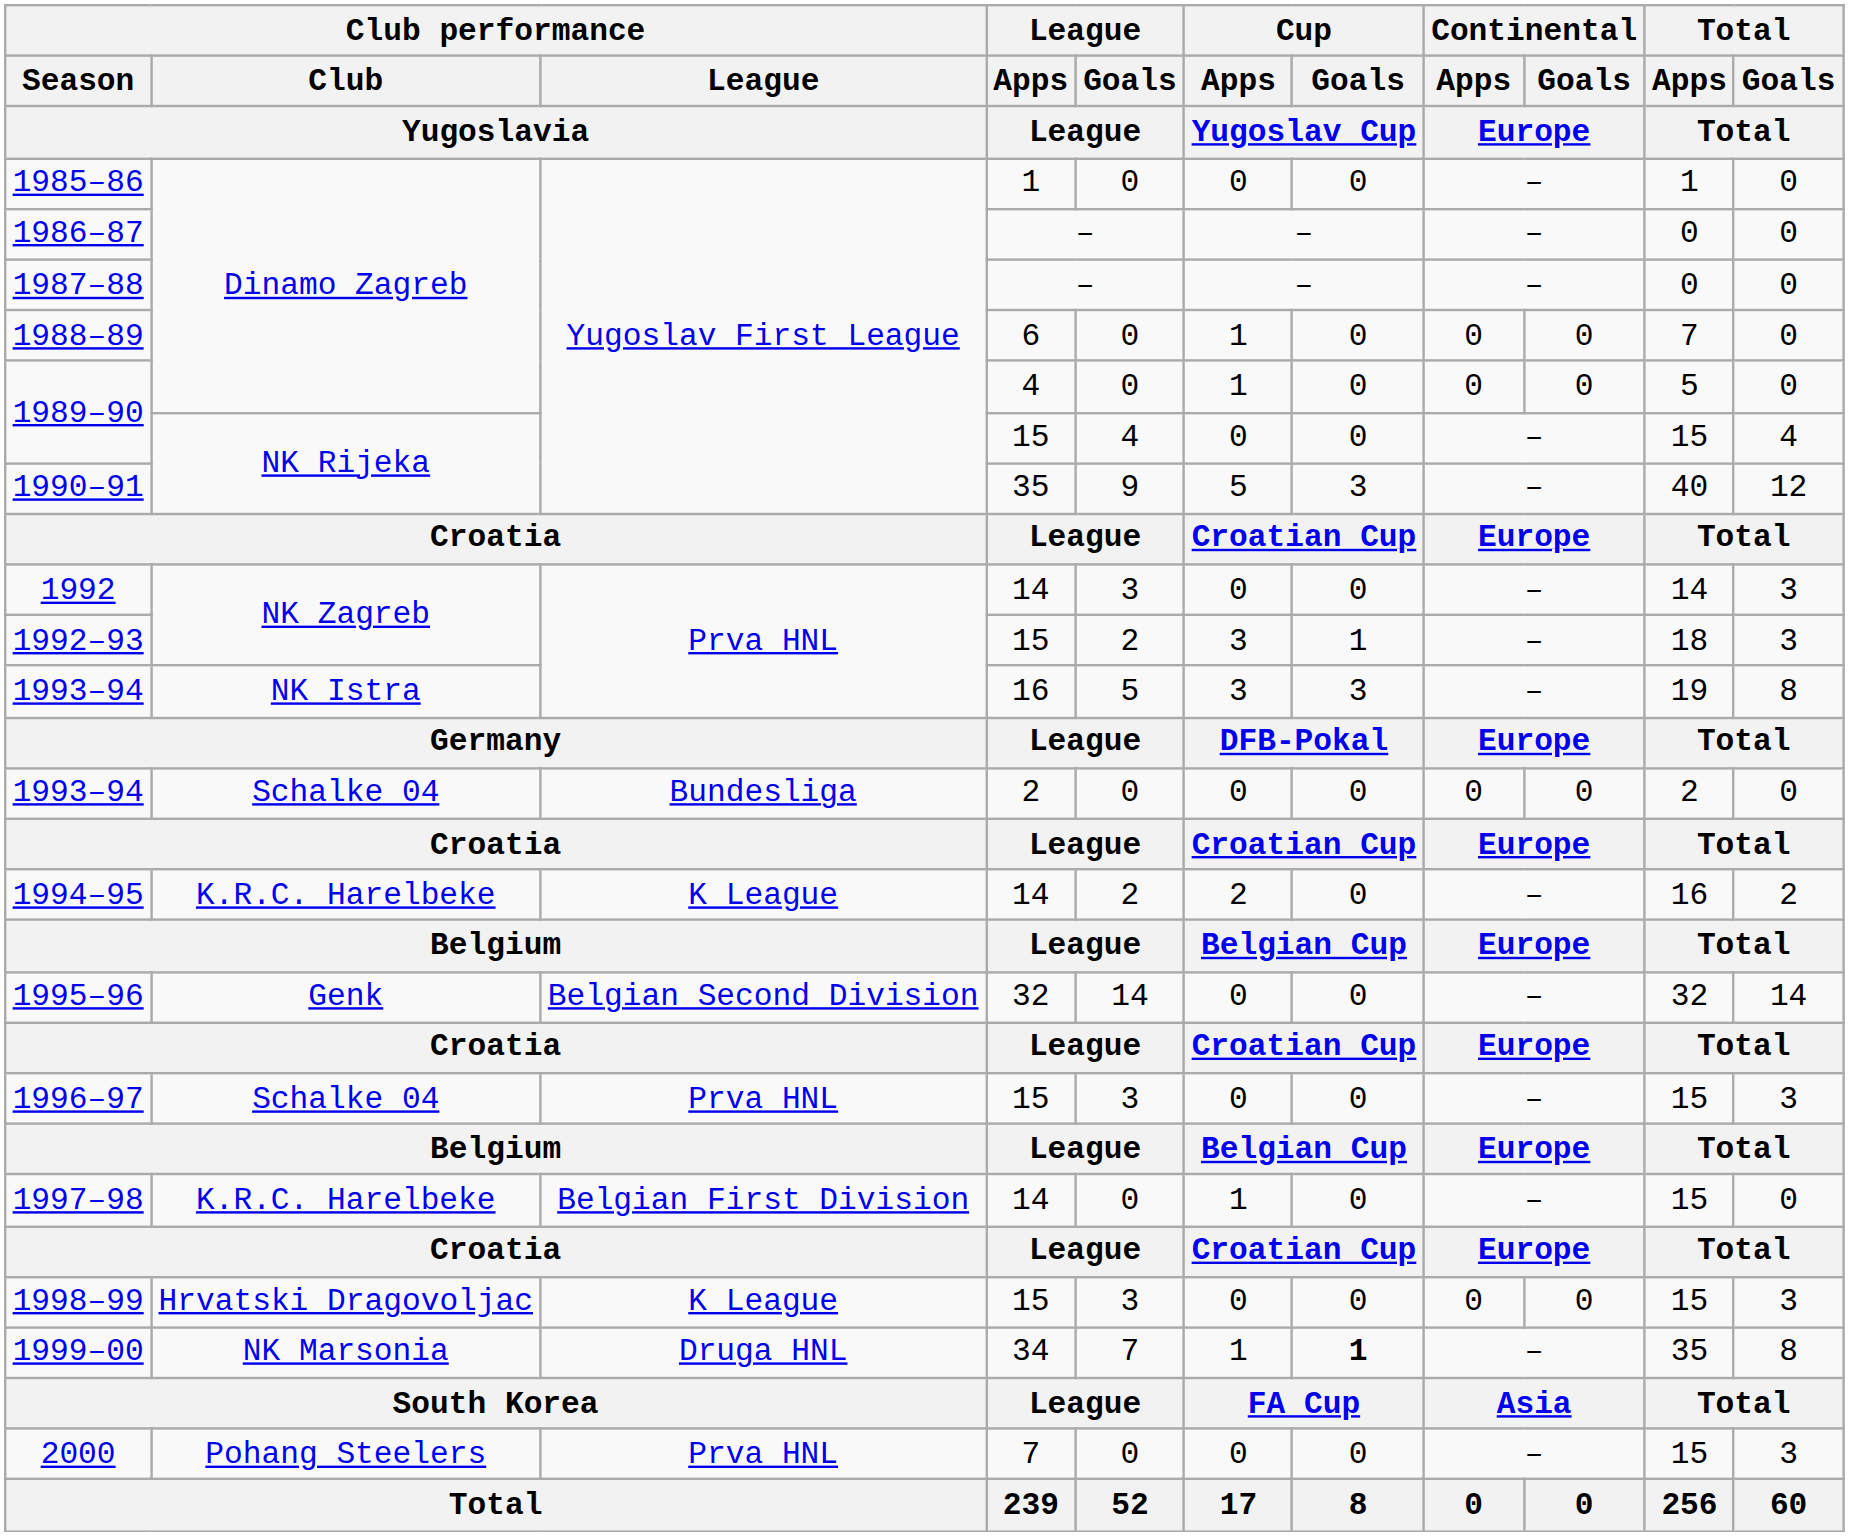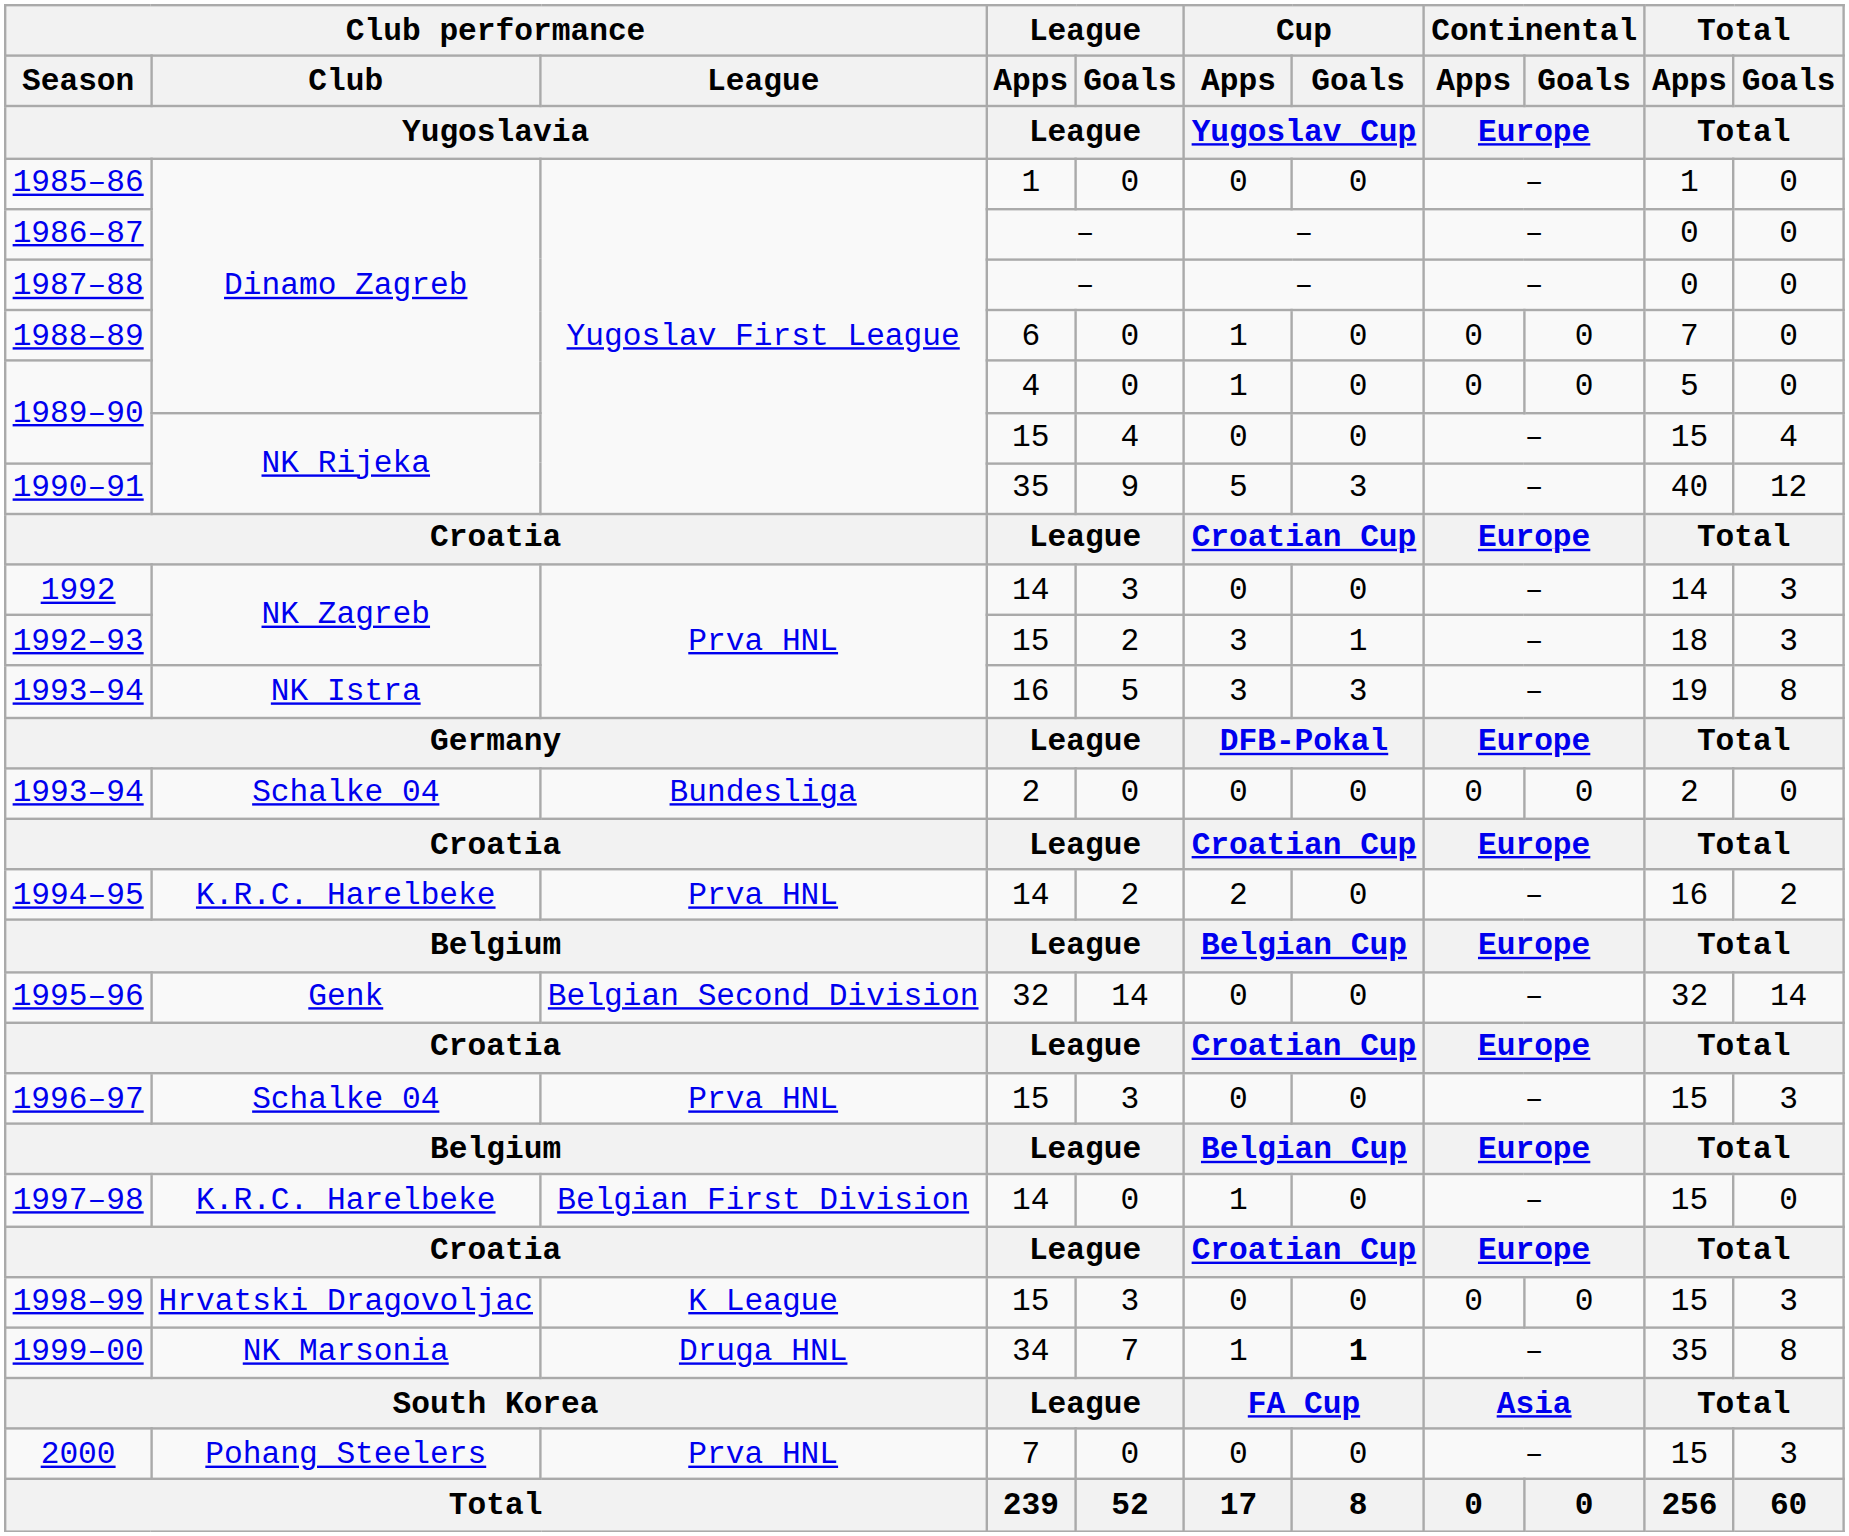 <table class="wikitable" style="text-align:center;">
 <tr>
 <th colspan=3>Club performance</th>
 <th colspan=2>League</th>
 <th colspan=2>Cup</th>
 <th colspan=2>Continental</th>
 <th colspan=2>Total</th>
 </tr>
 <tr>
 <th>Season</th>
 <th>Club</th>
 <th>League</th>
 <th>Apps</th>
 <th>Goals</th>
 <th>Apps</th>
 <th>Goals</th>
 <th>Apps</th>
 <th>Goals</th>
 <th>Apps</th>
 <th>Goals</th>
 </tr>
 <tr>
 <th colspan=3>Yugoslavia</th>
 <th colspan=2>League</th>
 <th colspan=2><a href='#'>Yugoslav Cup</a></th>
 <th colspan=2><a href='#'>Europe</a></th>
 <th colspan=2>Total</th>
 </tr>
 <tr>
 <td><a href='#'>1985–86</a></td>
 <td rowspan="5"><a href='#'>Dinamo Zagreb</a></td>
 <td rowspan="7"><a href='#'>Yugoslav First League</a></td>
 <td>1</td>
 <td>0</td>
 <td>0</td>
 <td>0</td>
 <td colspan="2">–</td>
 <td>1</td>
 <td>0</td>
 </tr>
 <tr>
 <td><a href='#'>1986–87</a></td>
 <td colspan="2">–</td>
 <td colspan="2">–</td>
 <td colspan="2">–</td>
 <td>0</td>
 <td>0</td>
 </tr>
 <tr>
 <td><a href='#'>1987–88</a></td>
 <td colspan="2">–</td>
 <td colspan="2">–</td>
 <td colspan="2">–</td>
 <td>0</td>
 <td>0</td>
 </tr>
 <tr>
 <td><a href='#'>1988–89</a></td>
 <td>6</td>
 <td>0</td>
 <td>1</td>
 <td>0</td>
 <td>0</td>
 <td>0</td>
 <td>7</td>
 <td>0</td>
 </tr>
 <tr>
 <td rowspan="2"><a href='#'>1989–90</a></td>
 <td>4</td>
 <td>0</td>
 <td>1</td>
 <td>0</td>
 <td>0</td>
 <td>0</td>
 <td>5</td>
 <td>0</td>
 </tr>
 <tr>
 <td rowspan="2"><a href='#'>NK Rijeka</a></td>
 <td>15</td>
 <td>4</td>
 <td>0</td>
 <td>0</td>
 <td colspan="2">–</td>
 <td>15</td>
 <td>4</td>
 </tr>
 <tr>
 <td><a href='#'>1990–91</a></td>
 <td>35</td>
 <td>9</td>
 <td>5</td>
 <td>3</td>
 <td colspan="2">–</td>
 <td>40</td>
 <td>12</td>
 </tr>
 <tr>
 <th colspan=3>Croatia</th>
 <th colspan=2>League</th>
 <th colspan=2><a href='#'>Croatian Cup</a></th>
 <th colspan=2><a href='#'>Europe</a></th>
 <th colspan=2>Total</th>
 </tr>
 <tr>
 <td><a href='#'>1992</a></td>
 <td rowspan="2"><a href='#'>NK Zagreb</a></td>
 <td rowspan="3"><a href='#'>Prva HNL</a></td>
 <td>14</td>
 <td>3</td>
 <td>0</td>
 <td>0</td>
 <td colspan="2">–</td>
 <td>14</td>
 <td>3</td>
 </tr>
 <tr>
 <td><a href='#'>1992–93</a></td>
 <td>15</td>
 <td>2</td>
 <td>3</td>
 <td>1</td>
 <td colspan="2">–</td>
 <td>18</td>
 <td>3</td>
 </tr>
 <tr>
 <td><a href='#'>1993–94</a></td>
 <td rowspan="1"><a href='#'>NK Istra</a></td>
 <td>16</td>
 <td>5</td>
 <td>3</td>
 <td>3</td>
 <td colspan="2">–</td>
 <td>19</td>
 <td>8</td>
 </tr>
 <tr>
 <th colspan=3>Germany</th>
 <th colspan=2>League</th>
 <th colspan=2><a href='#'>DFB-Pokal</a></th>
 <th colspan=2><a href='#'>Europe</a></th>
 <th colspan=2>Total</th>
 </tr>
 <tr>
 <td><a href='#'>1993–94</a></td>
 <td rowspan="1"><a href='#'>Schalke 04</a></td>
 <td rowspan="1"><a href='#'>Bundesliga</a></td>
 <td>2</td>
 <td>0</td>
 <td>0</td>
 <td>0</td>
 <td>0</td>
 <td>0</td>
 <td>2</td>
 <td>0</td>
 </tr>
 <tr>
 <th colspan=3>Croatia</th>
 <th colspan=2>League</th>
 <th colspan=2><a href='#'>Croatian Cup</a></th>
 <th colspan=2><a href='#'>Europe</a></th>
 <th colspan=2>Total</th>
 </tr>
 <tr>
 <td><a href='#'>1994–95</a></td>
 <td rowspan="1"><a href='#'>K.R.C. Harelbeke</a></td>
-<td rowspan="1"><a href='#'>K League</a></td>
+<td rowspan="1"><a href='#'>Prva HNL</a></td>
 <td>14</td>
 <td>2</td>
 <td>2</td>
 <td>0</td>
 <td colspan="2">–</td>
 <td>16</td>
 <td>2</td>
 </tr>
 <tr>
 <th colspan=3>Belgium</th>
 <th colspan=2>League</th>
 <th colspan=2><a href='#'>Belgian Cup</a></th>
 <th colspan=2><a href='#'>Europe</a></th>
 <th colspan=2>Total</th>
 </tr>
 <tr>
 <td><a href='#'>1995–96</a></td>
 <td rowspan="1"><a href='#'>Genk</a></td>
 <td rowspan="1"><a href='#'>Belgian Second Division</a></td>
 <td>32</td>
 <td>14</td>
 <td>0</td>
 <td>0</td>
 <td colspan="2">–</td>
 <td>32</td>
 <td>14</td>
 </tr>
 <tr>
 <th colspan=3>Croatia</th>
 <th colspan=2>League</th>
 <th colspan=2><a href='#'>Croatian Cup</a></th>
 <th colspan=2><a href='#'>Europe</a></th>
 <th colspan=2>Total</th>
 </tr>
 <tr>
 <td><a href='#'>1996–97</a></td>
 <td rowspan="1"><a href='#'>Schalke 04</a></td>
 <td rowspan="1"><a href='#'>Prva HNL</a></td>
 <td>15</td>
 <td>3</td>
 <td>0</td>
 <td>0</td>
 <td colspan="2">–</td>
 <td>15</td>
 <td>3</td>
 </tr>
 <tr>
 <th colspan=3>Belgium</th>
 <th colspan=2>League</th>
 <th colspan=2><a href='#'>Belgian Cup</a></th>
 <th colspan=2><a href='#'>Europe</a></th>
 <th colspan=2>Total</th>
 </tr>
 <tr>
 <td><a href='#'>1997–98</a></td>
 <td rowspan="1"><a href='#'>K.R.C. Harelbeke</a></td>
 <td rowspan="1"><a href='#'>Belgian First Division</a></td>
 <td>14</td>
 <td>0</td>
 <td>1</td>
 <td>0</td>
 <td colspan="2">–</td>
 <td>15</td>
 <td>0</td>
 </tr>
 <tr>
 <th colspan=3>Croatia</th>
 <th colspan=2>League</th>
 <th colspan=2><a href='#'>Croatian Cup</a></th>
 <th colspan=2><a href='#'>Europe</a></th>
 <th colspan=2>Total</th>
 </tr>
 <tr>
 <td><a href='#'>1998–99</a></td>
 <td rowspan="1"><a href='#'>Hrvatski Dragovoljac</a></td>
 <td rowspan="1"><a href='#'>K League</a></td>
 <td>15</td>
 <td>3</td>
 <td>0</td>
 <td>0</td>
 <td>0</td>
 <td>0</td>
 <td 0>15</td>
 <td>3</td>
 </tr>
 <tr>
 <td><a href='#'>1999–00</a></td>
 <td rowspan="1"><a href='#'>NK Marsonia</a></td>
 <td rowspan="1"><a href='#'>Druga HNL</a></td>
 <td>34</td>
 <td>7</td>
 <td>1</td>
 <td><strong>1</strong></td>
 <td colspan="2">–</td>
 <td>35</td>
 <td>8</td>
 </tr>
 <tr>
 <th colspan=3>South Korea</th>
 <th colspan=2>League</th>
 <th colspan=2><a href='#'>FA Cup</a></th>
 <th colspan=2><a href='#'>Asia</a></th>
 <th colspan=2>Total</th>
 </tr>
 <tr>
 <td><a href='#'>2000</a></td>
 <td rowspan="1"><a href='#'>Pohang Steelers</a></td>
 <td rowspan="1"><a href='#'>Prva HNL</a></td>
 <td>7</td>
 <td>0</td>
 <td>0</td>
 <td>0</td>
 <td colspan="2">–</td>
 <td>15</td>
 <td>3</td>
 </tr>
 <tr>
 <th colspan=3>Total</th>
 <th>239</th>
 <th>52</th>
 <th>17</th>
 <th>8</th>
 <th>0</th>
 <th>0</th>
 <th>256</th>
 <th>60</th>
 </tr>
 </table>
